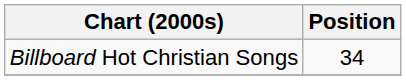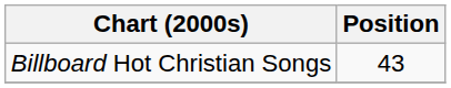 <table class="wikitable">
 <tr>
 <th>Chart (2000s)</th>
 <th>Position</th>
 </tr>
 <tr>
 <td><em>Billboard</em> Hot Christian Songs</td>
-<td align="center">34</td>
+<td align="center">43</td>
 </tr>
 <tr>
 </tr>
 </table>
